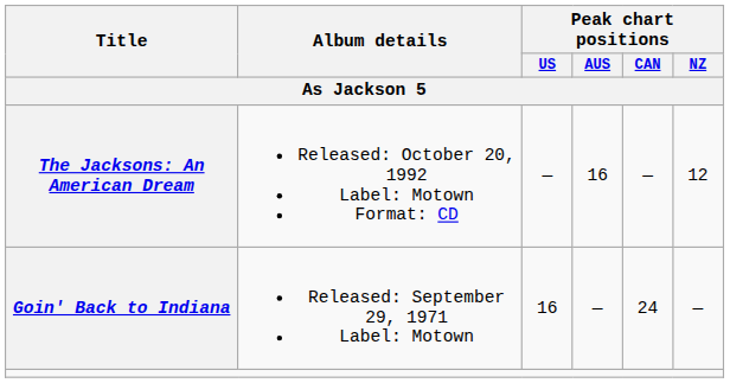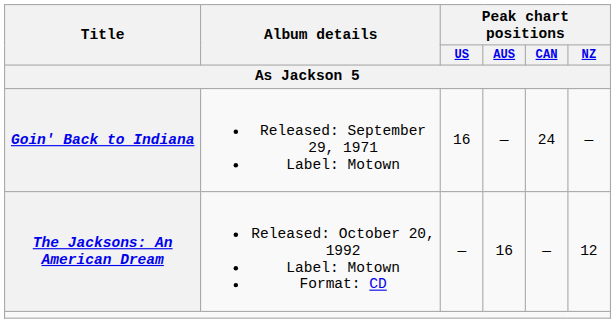 <table class="wikitable plainrowheaders" style="text-align:center;">
 <tr>
 <th rowspan="2" style="width:13em;">Title</th>
 <th rowspan="2" style="width:16em;">Album details</th>
 <th colspan="4">Peak chart positions</th>
 </tr>
 <tr style="font-size:smaller;">
 <th style="width:3em;"><a href='#'>US</a><br></th>
 <th style="width:3em;"><a href='#'>AUS</a><br></th>
 <th style="width:3em;"><a href='#'>CAN</a></th>
 <th style="width:3em;"><a href='#'>NZ</a><br></th>
 </tr>
 <tr>
 <th colspan="6">As Jackson 5</th>
 </tr>
 <tr>
+<th scope="row"><em><a href='#'>Goin' Back to Indiana</a></em></th>
+<td><br><ul><li>Released: September 29, 1971</li><li>Label: Motown</li></ul></td>
+<td>16</td>
+<td>—</td>
+<td>24</td>
+<td>—</td>
+</tr>
+<tr>
 <th scope="row"><em><a href='#'>The Jacksons: An American Dream</a></em></th>
 <td><br><ul><li>Released: October 20, 1992</li><li>Label: Motown</li><li>Format: <a href='#'>CD</a></li></ul></td>
 <td>—</td>
 <td>16</td>
 <td>—</td>
 <td>12</td>
 </tr>
 <tr>
-<th scope="row"><em><a href='#'>Goin' Back to Indiana</a></em></th>
-<td><br><ul><li>Released: September 29, 1971</li><li>Label: Motown</li></ul></td>
-<td>16</td>
-<td>—</td>
-<td>24</td>
-<td>—</td>
-</tr>
-<tr>
 <td colspan="6"></td>
 </tr>
 </table>
